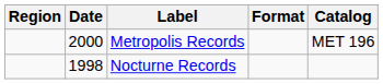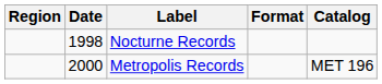 <table class="wikitable">
 <tr>
 <th>Region</th>
 <th>Date</th>
 <th>Label</th>
 <th>Format</th>
 <th>Catalog</th>
 </tr>
 <tr>
 <td></td>
+<td>1998</td>
+<td><a href='#'>Nocturne Records</a></td>
+<td></td>
+<td></td>
+</tr>
+<tr>
+<td></td>
 <td>2000</td>
 <td><a href='#'>Metropolis Records</a></td>
 <td></td>
 <td>MET 196 </td>
 </tr>
-<tr>
-<td></td>
-<td>1998</td>
-<td><a href='#'>Nocturne Records</a></td>
-<td></td>
-<td></td>
-</tr>
 </table>
